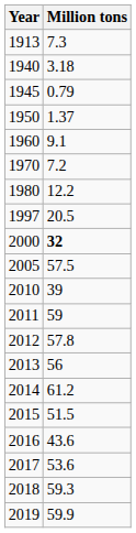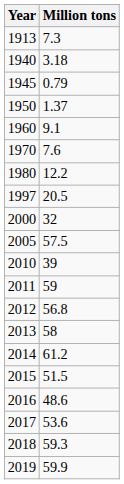 <table class="wikitable sortable">
 <tr>
 <th>Year</th>
 <th>Million tons</th>
 </tr>
 <tr>
 <td>1913</td>
 <td>7.3</td>
 </tr>
 <tr>
 <td>1940</td>
 <td>3.18</td>
 </tr>
 <tr>
 <td>1945</td>
 <td>0.79</td>
 </tr>
 <tr>
 <td>1950</td>
 <td>1.37</td>
 </tr>
 <tr>
 <td>1960</td>
 <td>9.1</td>
 </tr>
 <tr>
 <td>1970</td>
-<td>7.2</td>
+<td>7.6</td>
 </tr>
 <tr>
 <td>1980</td>
 <td>12.2</td>
 </tr>
 <tr>
 <td>1997</td>
 <td>20.5</td>
 </tr>
 <tr>
 <td>2000</td>
-<td><strong>32</strong></td>
+<td>32</td>
 </tr>
 <tr>
 <td>2005</td>
 <td>57.5</td>
 </tr>
 <tr>
 <td>2010</td>
 <td>39</td>
 </tr>
 <tr>
 <td>2011</td>
 <td>59</td>
 </tr>
 <tr>
 <td>2012</td>
-<td>57.8</td>
+<td>56.8</td>
 </tr>
 <tr>
 <td>2013</td>
-<td>56</td>
+<td>58</td>
 </tr>
 <tr>
 <td>2014</td>
 <td>61.2</td>
 </tr>
 <tr>
 <td>2015</td>
 <td>51.5</td>
 </tr>
 <tr>
 <td>2016</td>
-<td>43.6</td>
+<td>48.6</td>
 </tr>
 <tr>
 <td>2017</td>
 <td>53.6</td>
 </tr>
 <tr>
 <td>2018</td>
 <td>59.3</td>
 </tr>
 <tr>
 <td>2019</td>
 <td>59.9</td>
 </tr>
 </table>
